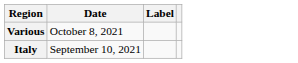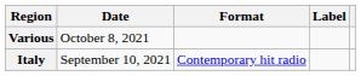 <table class="wikitable plainrowheaders">
 <tr>
 <th>Region</th>
 <th>Date</th>
+<th>Format</th>
 <th>Label</th>
 <th></th>
 </tr>
 <tr>
 <th scope="row">Various</th>
 <td>October 8, 2021</td>
 <td></td>
+<td></td>
 <td align="center"></td>
 </tr>
 <tr>
 <th scope="row">Italy</th>
 <td>September 10, 2021</td>
+<td><a href='#'>Contemporary hit radio</a></td>
 <td></td>
 <td align="center"></td>
 </tr>
 </table>
